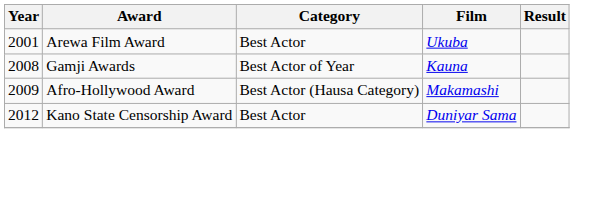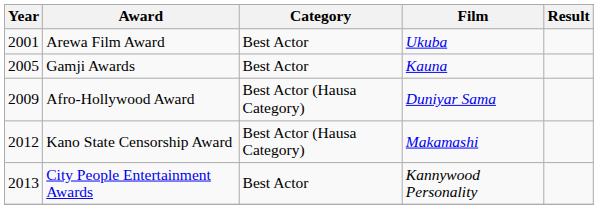 <table class="wikitable sortable">
 <tr>
 <th>Year</th>
 <th>Award</th>
 <th>Category</th>
 <th>Film</th>
 <th>Result</th>
 </tr>
 <tr>
 <td scope="row">2001</td>
 <td>Arewa Film Award</td>
 <td>Best Actor</td>
 <td><em><a href='#'>Ukuba</a></em></td>
 <td></td>
 </tr>
 <tr>
-<td scope="row">2008</td>
+<td scope="row">2005</td>
 <td>Gamji Awards</td>
-<td>Best Actor of Year</td>
+<td>Best Actor</td>
 <td><em><a href='#'>Kauna</a></em></td>
 <td></td>
 </tr>
 <tr>
 <td scope="row">2009</td>
 <td>Afro-Hollywood Award</td>
 <td>Best Actor (Hausa Category)</td>
-<td><em><a href='#'>Makamashi</a></em></td>
+<td><em><a href='#'>Duniyar Sama</a></em></td>
 <td></td>
 </tr>
 <tr>
 <td scope="row">2012</td>
 <td>Kano State Censorship Award</td>
+<td>Best Actor (Hausa Category)</td>
+<td><em><a href='#'>Makamashi</a></em></td>
+<td></td>
+</tr>
+<tr>
+<td scope="row">2013</td>
+<td><a href='#'>City People Entertainment Awards</a></td>
 <td>Best Actor</td>
-<td><em><a href='#'>Duniyar Sama</a></em></td>
+<td><em>Kannywood Personality</em></td>
 <td></td>
 </tr>
 <tr>
 </tr>
 </table>
